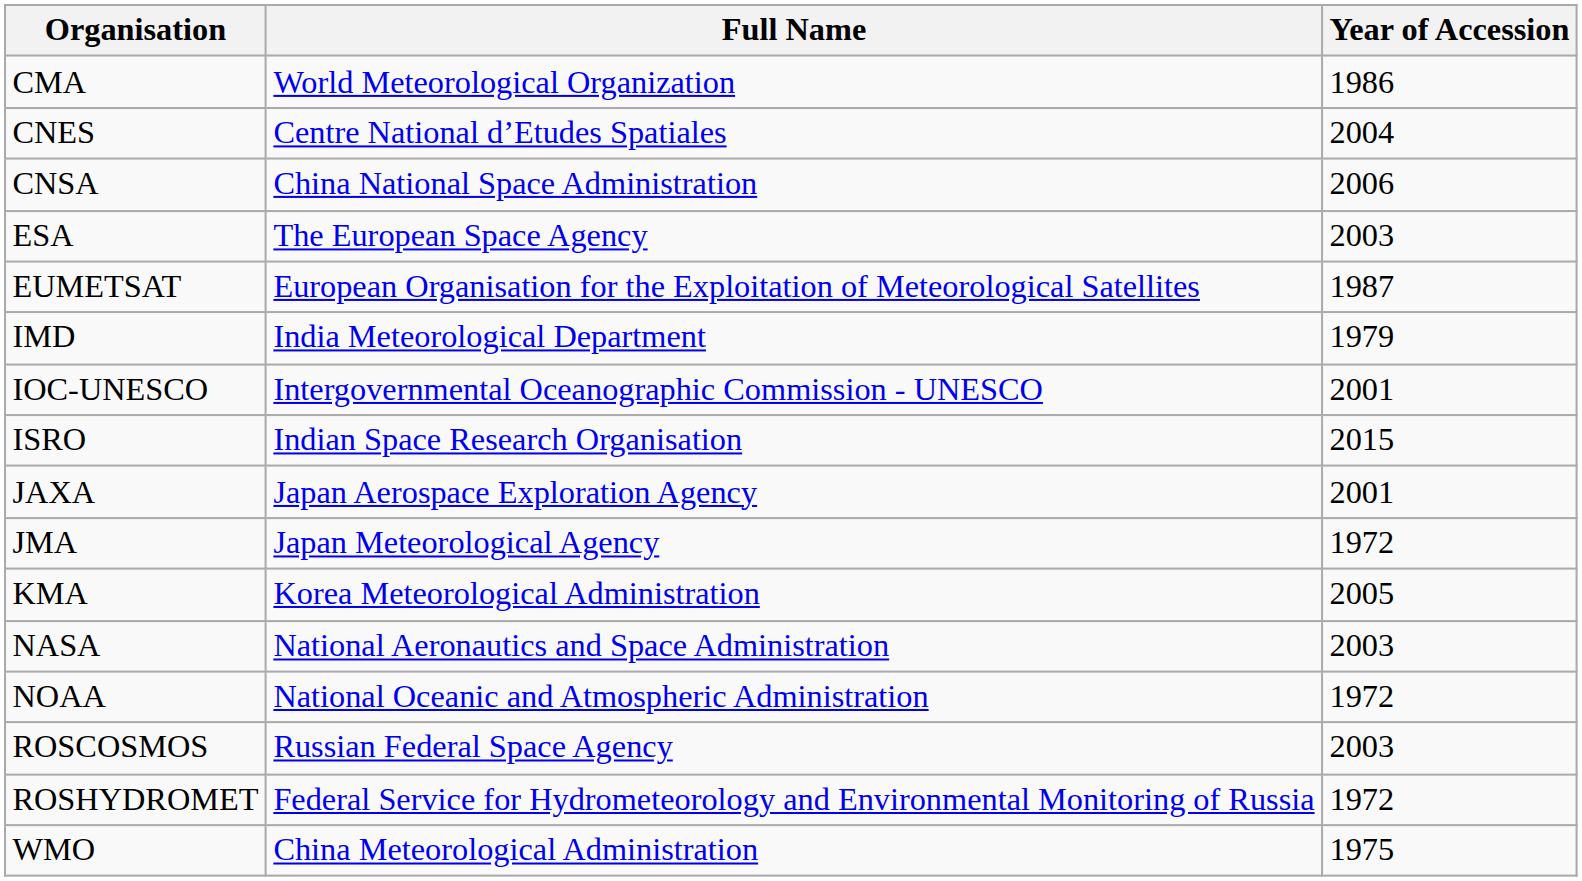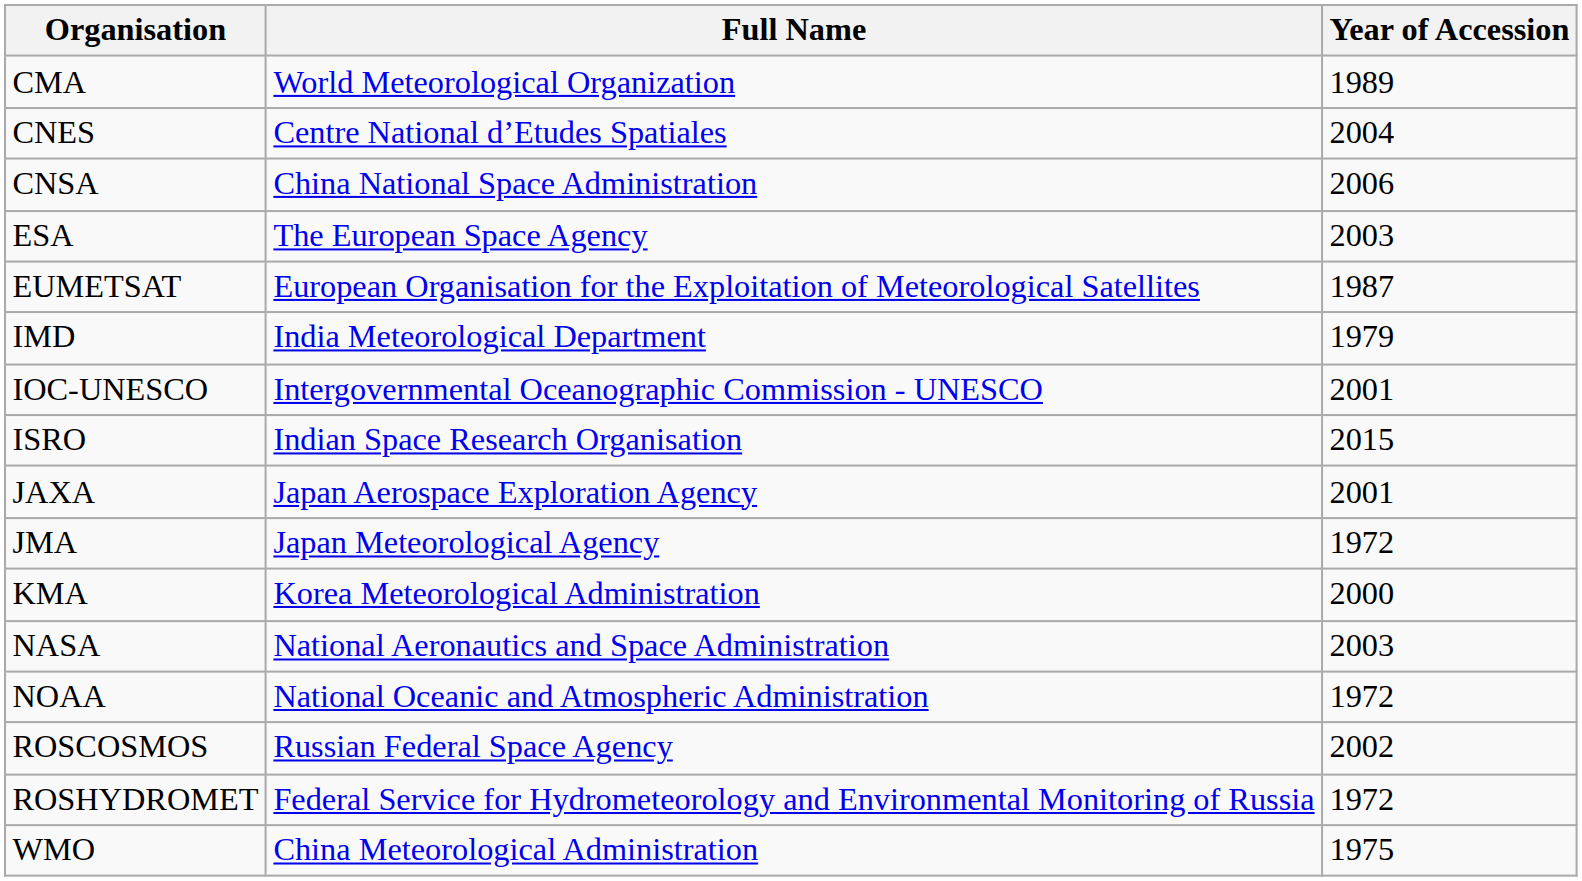 <table class="wikitable">
 <tr>
 <th>Organisation</th>
 <th>Full Name</th>
 <th>Year of Accession</th>
 </tr>
 <tr>
 <td>CMA</td>
 <td><a href='#'>World Meteorological Organization</a></td>
-<td>1986</td>
+<td>1989</td>
 </tr>
 <tr>
 <td>CNES</td>
 <td><a href='#'>Centre National d’Etudes Spatiales</a></td>
 <td>2004</td>
 </tr>
 <tr>
 <td>CNSA</td>
 <td><a href='#'>China National Space Administration</a></td>
 <td>2006</td>
 </tr>
 <tr>
 <td>ESA</td>
 <td><a href='#'>The European Space Agency</a></td>
 <td>2003</td>
 </tr>
 <tr>
 <td>EUMETSAT</td>
 <td><a href='#'>European Organisation for the Exploitation of Meteorological Satellites</a></td>
 <td>1987</td>
 </tr>
 <tr>
 <td>IMD</td>
 <td><a href='#'>India Meteorological Department</a></td>
 <td>1979</td>
 </tr>
 <tr>
 <td>IOC-UNESCO</td>
 <td><a href='#'>Intergovernmental Oceanographic Commission - UNESCO</a></td>
 <td>2001</td>
 </tr>
 <tr>
 <td>ISRO</td>
 <td><a href='#'>Indian Space Research Organisation</a></td>
 <td>2015</td>
 </tr>
 <tr>
 <td>JAXA</td>
 <td><a href='#'>Japan Aerospace Exploration Agency</a></td>
 <td>2001</td>
 </tr>
 <tr>
 <td>JMA</td>
 <td><a href='#'>Japan Meteorological Agency</a></td>
 <td>1972</td>
 </tr>
 <tr>
 <td>KMA</td>
 <td><a href='#'>Korea Meteorological Administration</a></td>
-<td>2005</td>
+<td>2000</td>
 </tr>
 <tr>
 <td>NASA</td>
 <td><a href='#'>National Aeronautics and Space Administration</a></td>
 <td>2003</td>
 </tr>
 <tr>
 <td>NOAA</td>
 <td><a href='#'>National Oceanic and Atmospheric Administration</a></td>
 <td>1972</td>
 </tr>
 <tr>
 <td>ROSCOSMOS</td>
 <td><a href='#'>Russian Federal Space Agency</a></td>
-<td>2003</td>
+<td>2002</td>
 </tr>
 <tr>
 <td>ROSHYDROMET</td>
 <td><a href='#'>Federal Service for Hydrometeorology and Environmental Monitoring of Russia</a></td>
 <td>1972</td>
 </tr>
 <tr>
 <td>WMO</td>
 <td><a href='#'>China Meteorological Administration</a></td>
 <td>1975</td>
 </tr>
 </table>
